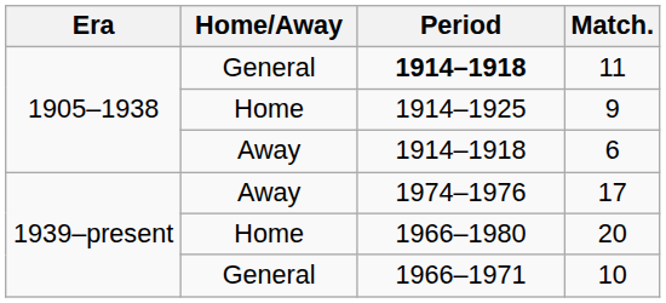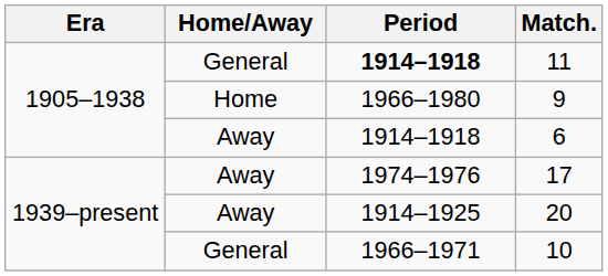 <table class="wikitable sortable" style="text-align:center">
 <tr>
 <th width=100px>Era</th>
 <th width=100px>Home/Away</th>
 <th width=120px>Period</th>
 <th width=50px>Match.</th>
 </tr>
 <tr>
 <td rowspan=3>1905–1938</td>
 <td>General</td>
 <td><strong>1914–1918</strong></td>
 <td>11</td>
 </tr>
 <tr>
 <td>Home</td>
-<td>1914–1925</td>
+<td>1966–1980</td>
 <td>9</td>
 </tr>
 <tr>
 <td>Away</td>
 <td>1914–1918</td>
 <td>6</td>
 </tr>
 <tr>
 <td rowspan=3>1939–present</td>
 <td>Away</td>
 <td>1974–1976</td>
 <td>17</td>
 </tr>
 <tr>
-<td>Home</td>
-<td>1966–1980</td>
+<td>Away</td>
+<td>1914–1925</td>
 <td>20</td>
 </tr>
 <tr>
 <td>General</td>
 <td>1966–1971</td>
 <td>10</td>
 </tr>
 </table>
